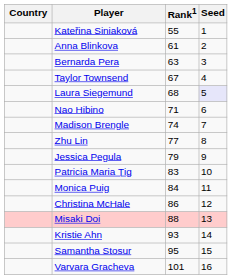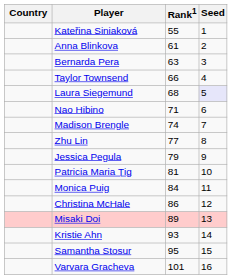 <table class="sortable wikitable">
 <tr>
 <th width="70">Country</th>
 <th width="175">Player</th>
 <th>Rank<sup>1</sup></th>
 <th>Seed</th>
 </tr>
 <tr>
 <td></td>
 <td><a href='#'>Kateřina Siniaková</a></td>
 <td>55</td>
 <td>1</td>
 </tr>
 <tr>
 <td></td>
 <td><a href='#'>Anna Blinkova</a></td>
 <td>61</td>
 <td>2</td>
 </tr>
 <tr>
 <td></td>
 <td><a href='#'>Bernarda Pera</a></td>
 <td>63</td>
 <td>3</td>
 </tr>
 <tr>
 <td></td>
 <td><a href='#'>Taylor Townsend</a></td>
-<td>67</td>
+<td>66</td>
 <td>4</td>
 </tr>
 <tr>
 <td></td>
 <td><a href='#'>Laura Siegemund</a></td>
 <td>68</td>
 <td style="background: lavender;">5</td>
 </tr>
 <tr>
 <td></td>
 <td><a href='#'>Nao Hibino</a></td>
 <td>71</td>
 <td>6</td>
 </tr>
 <tr>
 <td></td>
 <td><a href='#'>Madison Brengle</a></td>
 <td>74</td>
 <td>7</td>
 </tr>
 <tr>
 <td></td>
 <td><a href='#'>Zhu Lin</a></td>
 <td>77</td>
 <td>8</td>
 </tr>
 <tr>
 <td></td>
 <td><a href='#'>Jessica Pegula</a></td>
 <td>79</td>
 <td>9</td>
 </tr>
 <tr>
 <td></td>
 <td><a href='#'>Patricia Maria Țig</a></td>
-<td>83</td>
+<td>81</td>
 <td>10</td>
 </tr>
 <tr>
 <td></td>
 <td><a href='#'>Monica Puig</a></td>
 <td>84</td>
 <td>11</td>
 </tr>
 <tr>
 <td></td>
 <td><a href='#'>Christina McHale</a></td>
 <td>86</td>
 <td>12</td>
 </tr>
 <tr style="background:#fcc;">
 <td></td>
 <td><a href='#'>Misaki Doi</a></td>
-<td>88</td>
+<td>89</td>
 <td>13</td>
 </tr>
 <tr>
 <td></td>
 <td><a href='#'>Kristie Ahn</a></td>
 <td>93</td>
 <td>14</td>
 </tr>
 <tr>
 <td></td>
 <td><a href='#'>Samantha Stosur</a></td>
 <td>95</td>
 <td>15</td>
 </tr>
 <tr>
 <td></td>
 <td><a href='#'>Varvara Gracheva</a></td>
 <td>101</td>
 <td>16</td>
 </tr>
 </table>
